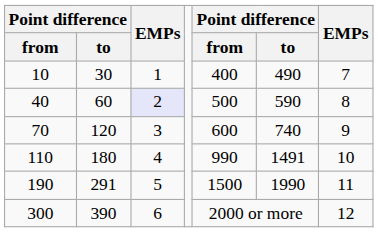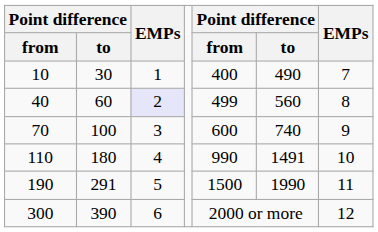 <table class="wikitable" style="float:left; margin-top:10px; margin-right:10px;">
 <tr>
 <th colspan="2">Point difference</th>
 <th rowspan="2">EMPs</th>
 <th rowspan="8" style="background:none"></th>
 <th colspan="2">Point difference</th>
 <th rowspan="2">EMPs</th>
 </tr>
 <tr align=center>
 <th>from</th>
 <th>to</th>
 <th>from</th>
 <th>to</th>
 </tr>
 <tr align=center>
 <td>10</td>
 <td>30</td>
 <td>1</td>
 <td>400</td>
 <td>490</td>
 <td>7</td>
 </tr>
 <tr align=center>
 <td>40</td>
 <td>60</td>
 <td style="background: lavender;">2</td>
-<td>500</td>
-<td>590</td>
+<td>499</td>
+<td>560</td>
 <td>8</td>
 </tr>
 <tr align=center>
 <td>70</td>
-<td>120</td>
+<td>100</td>
 <td>3</td>
 <td>600</td>
 <td>740</td>
 <td>9</td>
 </tr>
 <tr align=center>
 <td>110</td>
 <td>180</td>
 <td>4</td>
 <td>990</td>
 <td>1491</td>
 <td>10</td>
 </tr>
 <tr align=center>
 <td>190</td>
 <td>291</td>
 <td>5</td>
 <td>1500</td>
 <td>1990</td>
 <td>11</td>
 </tr>
 <tr align=center>
 <td>300</td>
 <td>390</td>
 <td>6</td>
 <td colspan="2">2000 or more</td>
 <td>12</td>
 </tr>
 </table>
